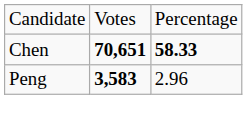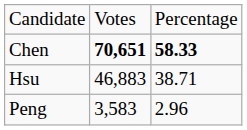 <table class="wikitable">
 <tr>
 <td>Candidate</td>
 <td>Votes</td>
 <td>Percentage</td>
 </tr>
 <tr>
 <td>Chen</td>
 <td><strong>70,651</strong></td>
 <td><strong>58.33</strong></td>
 </tr>
 <tr>
+<td>Hsu</td>
+<td>46,883</td>
+<td>38.71</td>
+</tr>
+<tr>
 <td>Peng</td>
-<td><strong>3,583</strong></td>
+<td>3,583</td>
 <td>2.96</td>
 </tr>
 </table>
